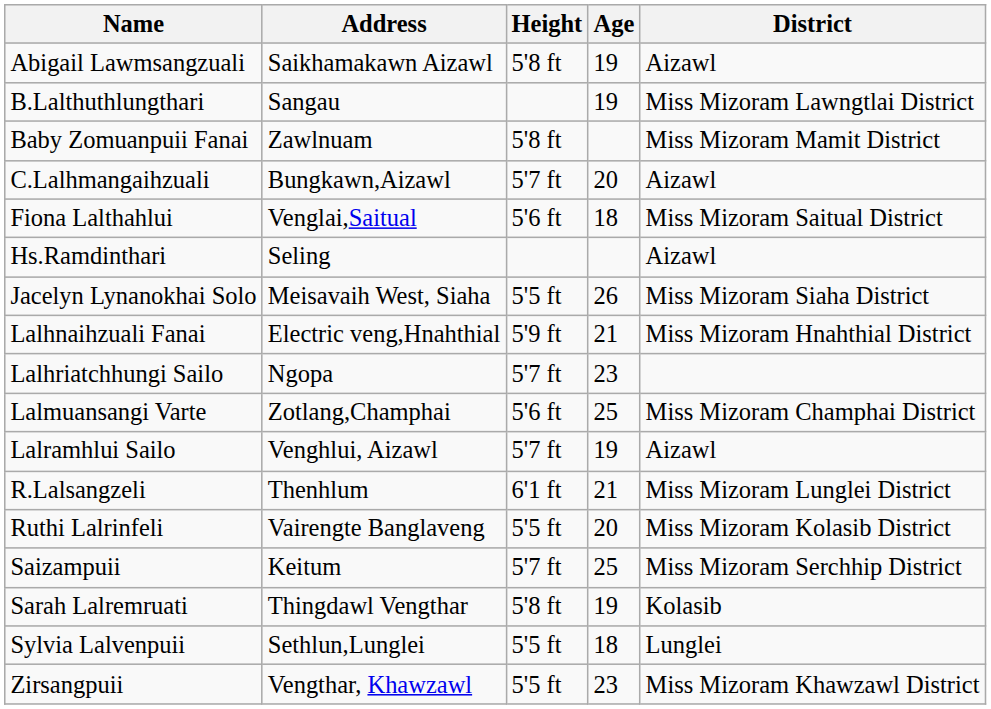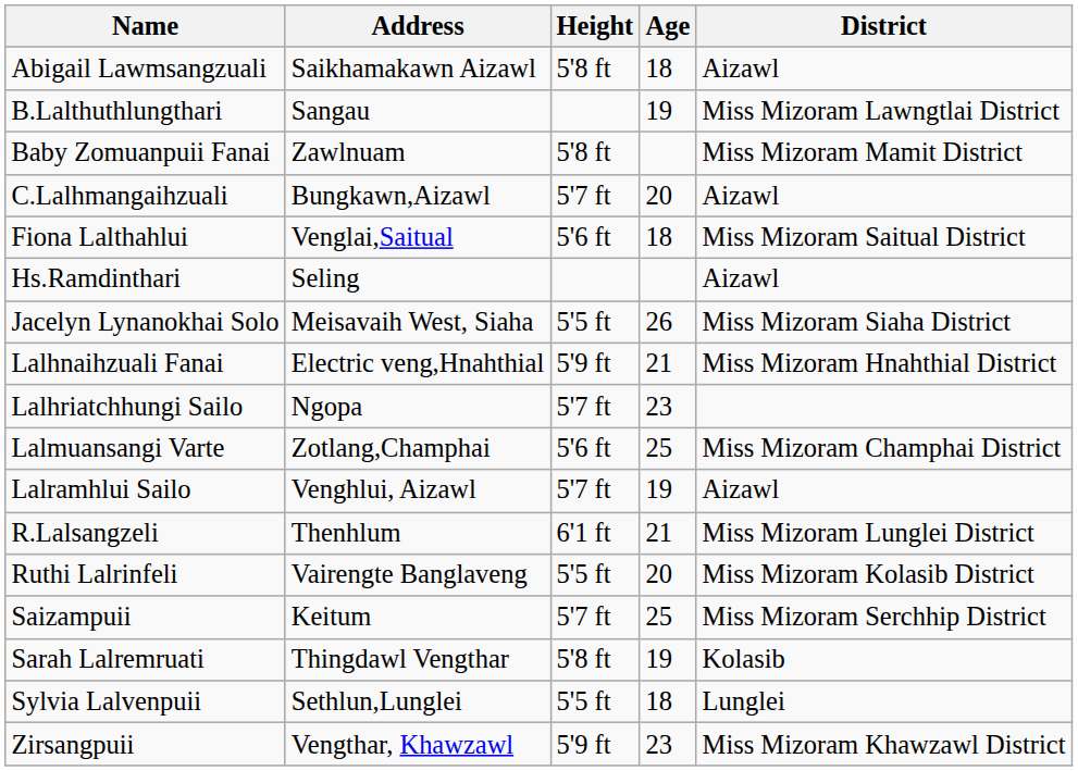 <table class="wikitable">
 <tr>
 <th>Name</th>
 <th>Address</th>
 <th>Height</th>
 <th>Age</th>
 <th>District</th>
 </tr>
 <tr>
 <td>Abigail Lawmsangzuali</td>
 <td>Saikhamakawn Aizawl</td>
 <td>5'8 ft</td>
-<td>19</td>
+<td>18</td>
 <td>Aizawl</td>
 </tr>
 <tr>
 <td>B.Lalthuthlungthari</td>
 <td>Sangau</td>
 <td></td>
 <td>19</td>
 <td>Miss Mizoram Lawngtlai District</td>
 </tr>
 <tr>
 <td>Baby Zomuanpuii Fanai</td>
 <td>Zawlnuam</td>
 <td>5'8 ft</td>
 <td></td>
 <td>Miss Mizoram Mamit District</td>
 </tr>
 <tr>
 <td>C.Lalhmangaihzuali</td>
 <td>Bungkawn,Aizawl</td>
 <td>5'7 ft</td>
 <td>20</td>
 <td>Aizawl</td>
 </tr>
 <tr>
 <td>Fiona Lalthahlui</td>
 <td>Venglai,<a href='#'>Saitual</a></td>
 <td>5'6 ft</td>
 <td>18</td>
 <td>Miss Mizoram Saitual District</td>
 </tr>
 <tr>
 <td>Hs.Ramdinthari</td>
 <td>Seling</td>
 <td></td>
 <td></td>
 <td>Aizawl</td>
 </tr>
 <tr>
 <td>Jacelyn Lynanokhai Solo</td>
 <td>Meisavaih West, Siaha</td>
 <td>5'5 ft</td>
 <td>26</td>
 <td>Miss Mizoram Siaha District</td>
 </tr>
 <tr>
 <td>Lalhnaihzuali Fanai</td>
 <td>Electric veng,Hnahthial</td>
 <td>5'9 ft</td>
 <td>21</td>
 <td>Miss Mizoram Hnahthial District</td>
 </tr>
 <tr>
 <td>Lalhriatchhungi Sailo</td>
 <td>Ngopa</td>
 <td>5'7 ft</td>
 <td>23</td>
 <td></td>
 </tr>
 <tr>
 <td>Lalmuansangi Varte</td>
 <td>Zotlang,Champhai</td>
 <td>5'6 ft</td>
 <td>25</td>
 <td>Miss Mizoram Champhai District</td>
 </tr>
 <tr>
 <td>Lalramhlui Sailo</td>
 <td>Venghlui, Aizawl</td>
 <td>5'7 ft</td>
 <td>19</td>
 <td>Aizawl</td>
 </tr>
 <tr>
 <td>R.Lalsangzeli</td>
 <td>Thenhlum</td>
 <td>6'1 ft</td>
 <td>21</td>
 <td>Miss Mizoram Lunglei District</td>
 </tr>
 <tr>
 <td>Ruthi Lalrinfeli</td>
 <td>Vairengte Banglaveng</td>
 <td>5'5 ft</td>
 <td>20</td>
 <td>Miss Mizoram Kolasib District</td>
 </tr>
 <tr>
 <td>Saizampuii</td>
 <td>Keitum</td>
 <td>5'7 ft</td>
 <td>25</td>
 <td>Miss Mizoram Serchhip District</td>
 </tr>
 <tr>
 <td>Sarah Lalremruati</td>
 <td>Thingdawl Vengthar</td>
 <td>5'8 ft</td>
 <td>19</td>
 <td>Kolasib</td>
 </tr>
 <tr>
 <td>Sylvia Lalvenpuii</td>
 <td>Sethlun,Lunglei</td>
 <td>5'5 ft</td>
 <td>18</td>
 <td>Lunglei</td>
 </tr>
 <tr>
 <td>Zirsangpuii</td>
 <td>Vengthar, <a href='#'>Khawzawl</a></td>
-<td>5'5 ft</td>
+<td>5'9 ft</td>
 <td>23</td>
 <td>Miss Mizoram Khawzawl District</td>
 </tr>
 </table>
